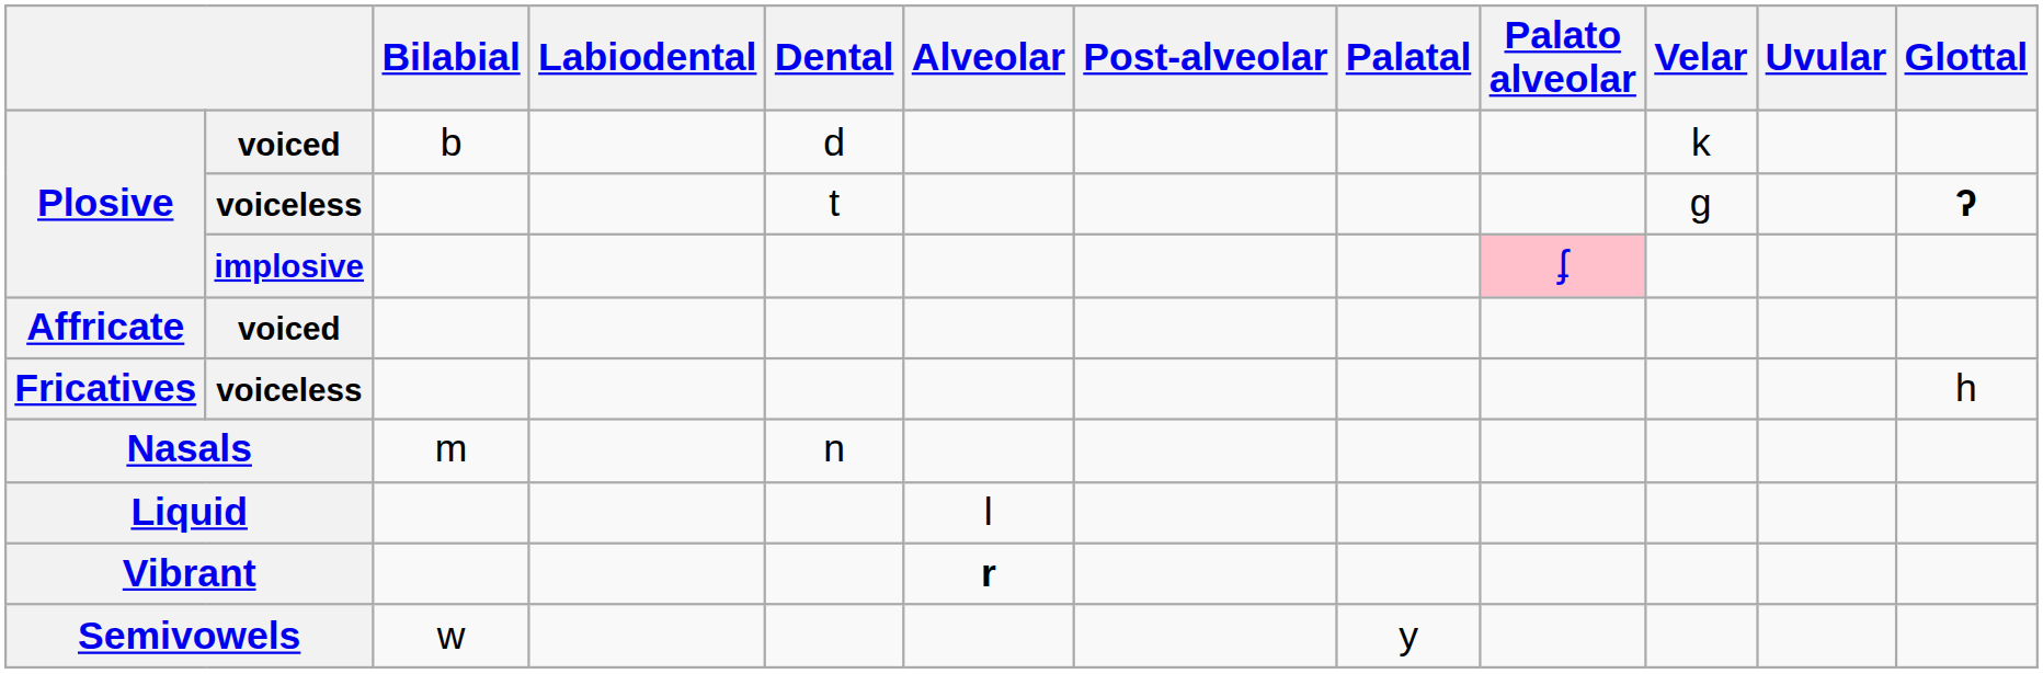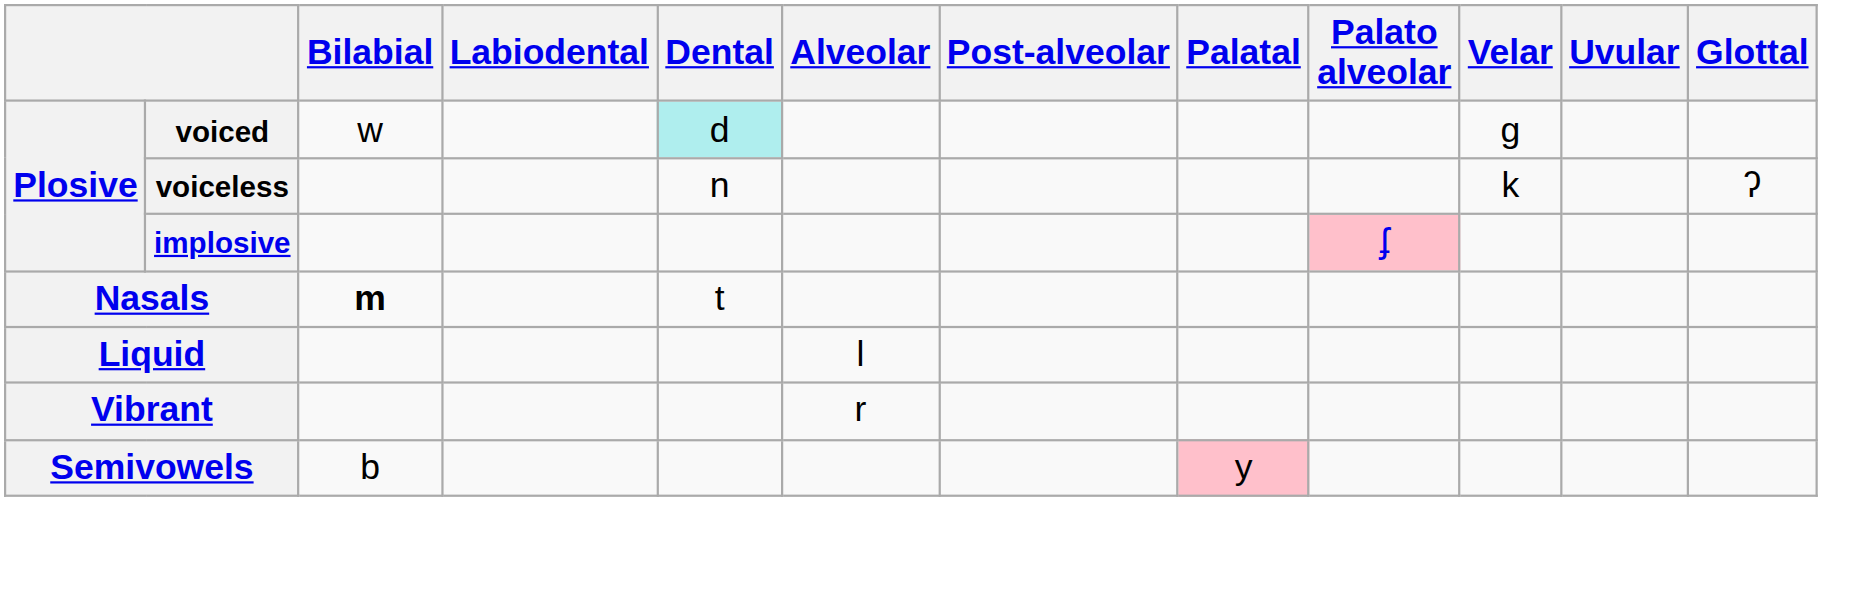 <table class="wikitable" style="text-align: center;">
 <tr>
 <th colspan="2"></th>
 <th><a href='#'>Bilabial</a></th>
 <th><a href='#'>Labiodental</a></th>
 <th><a href='#'>Dental</a></th>
 <th><a href='#'>Alveolar</a></th>
 <th><a href='#'>Post-alveolar</a></th>
 <th><a href='#'>Palatal</a></th>
 <th><a href='#'>Palato</a><br><a href='#'>alveolar</a></th>
 <th><a href='#'>Velar</a></th>
 <th><a href='#'>Uvular</a></th>
 <th><a href='#'>Glottal</a></th>
 </tr>
 <tr>
 <th rowspan="3"><a href='#'>Plosive</a></th>
 <th><small>voiced</small></th>
-<td>b</td>
+<td>w</td>
 <td></td>
-<td>d</td>
+<td style="background: paleturquoise;">d</td>
 <td></td>
 <td></td>
 <td></td>
 <td></td>
-<td>k</td>
+<td>g</td>
 <td></td>
 <td></td>
 </tr>
 <tr>
 <th><small>voiceless</small></th>
 <td></td>
 <td></td>
-<td>t</td>
+<td>n</td>
 <td></td>
 <td></td>
 <td></td>
 <td></td>
-<td>g</td>
+<td>k</td>
 <td></td>
-<td><strong>ʔ</strong></td>
+<td>ʔ</td>
 </tr>
 <tr>
 <th><small><a href='#'>implosive</a></small></th>
 <td></td>
 <td></td>
 <td></td>
 <td></td>
 <td></td>
 <td></td>
 <td style="background: pink;"><a href='#'>ʄ</a></td>
 <td></td>
 <td></td>
 <td></td>
 </tr>
 <tr>
-<th><a href='#'>Affricate</a></th>
-<th><small>voiced</small></th>
+<th colspan="2"><a href='#'>Nasals</a></th>
+<td><strong>m</strong></td>
 <td></td>
-<td></td>
-<td></td>
-<td></td>
-<td></td>
-<td></td>
-<td></td>
-<td></td>
-<td></td>
-<td></td>
-</tr>
-<tr>
-<th><a href='#'>Fricatives</a></th>
-<th><small>voiceless</small></th>
-<td></td>
-<td></td>
-<td></td>
-<td></td>
-<td></td>
-<td></td>
-<td></td>
-<td></td>
-<td></td>
-<td>h</td>
-</tr>
-<tr>
-<th colspan="2"><a href='#'>Nasals</a></th>
-<td>m</td>
-<td></td>
-<td>n</td>
+<td>t</td>
 <td></td>
 <td></td>
 <td></td>
 <td></td>
 <td></td>
 <td></td>
 <td></td>
 </tr>
 <tr>
 <th colspan="2"><a href='#'>Liquid</a></th>
 <td></td>
 <td></td>
 <td></td>
 <td>l</td>
 <td></td>
 <td></td>
 <td></td>
 <td></td>
 <td></td>
 <td></td>
 </tr>
 <tr>
 <th colspan="2"><a href='#'>Vibrant</a></th>
 <td></td>
 <td></td>
 <td></td>
-<td><strong>r</strong></td>
+<td>r</td>
 <td></td>
 <td></td>
 <td></td>
 <td></td>
 <td></td>
 <td></td>
 </tr>
 <tr>
 <th colspan="2"><a href='#'>Semivowels</a></th>
-<td>w</td>
+<td>b</td>
 <td></td>
 <td></td>
 <td></td>
 <td></td>
-<td>y</td>
+<td style="background: pink;">y</td>
 <td></td>
 <td></td>
 <td></td>
 <td></td>
 </tr>
 </table>
